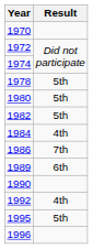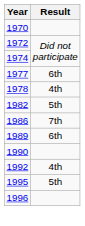 <table class="wikitable" style="text-align:center">
 <tr>
 <th>Year</th>
 <th>Result</th>
 </tr>
 <tr>
 <td><a href='#'>1970</a></td>
 <td></td>
 </tr>
 <tr>
 <td><a href='#'>1972</a></td>
 <td rowspan=2><em>Did not<br>participate</em></td>
 </tr>
 <tr>
 <td><a href='#'>1974</a></td>
 </tr>
 <tr>
-<td><a href='#'>1978</a></td>
-<td>5th</td>
+<td><a href='#'>1977</a></td>
+<td>6th</td>
 </tr>
 <tr>
-<td><a href='#'>1980</a></td>
-<td>5th</td>
+<td><a href='#'>1978</a></td>
+<td>4th</td>
 </tr>
 <tr>
 <td><a href='#'>1982</a></td>
 <td>5th</td>
-</tr>
-<tr>
-<td><a href='#'>1984</a></td>
-<td>4th</td>
 </tr>
 <tr>
 <td><a href='#'>1986</a></td>
 <td>7th</td>
 </tr>
 <tr>
 <td><a href='#'>1989</a></td>
 <td>6th</td>
 </tr>
 <tr>
 <td><a href='#'>1990</a></td>
 <td></td>
 </tr>
 <tr>
 <td><a href='#'>1992</a></td>
 <td>4th</td>
 </tr>
 <tr>
 <td><a href='#'>1995</a></td>
 <td>5th</td>
 </tr>
 <tr>
 <td><a href='#'>1996</a></td>
 <td></td>
 </tr>
 </table>
